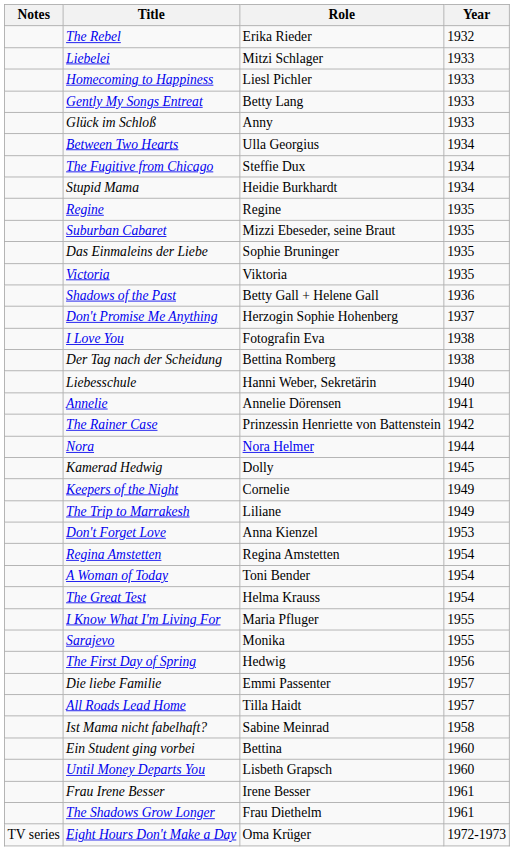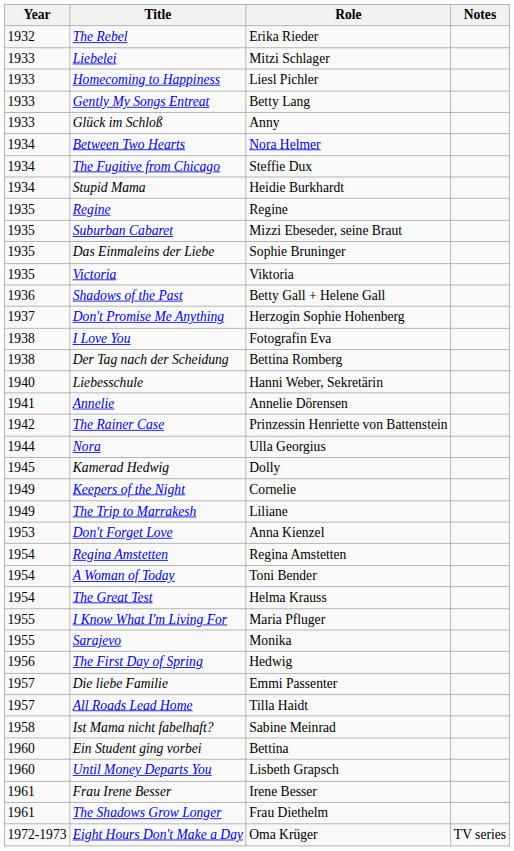 <table class="wikitable">
 <tr>
-<th>Notes</th>
+<th>Year</th>
 <th>Title</th>
 <th>Role</th>
-<th>Year</th>
+<th>Notes</th>
 </tr>
 <tr>
-<td></td>
+<td>1932</td>
 <td><em><a href='#'>The Rebel</a></em></td>
 <td>Erika Rieder</td>
-<td>1932</td>
+<td></td>
 </tr>
 <tr>
-<td></td>
+<td>1933</td>
 <td><em><a href='#'>Liebelei</a></em></td>
 <td>Mitzi Schlager</td>
-<td>1933</td>
+<td></td>
 </tr>
 <tr>
-<td></td>
+<td>1933</td>
 <td><em><a href='#'>Homecoming to Happiness</a></em></td>
 <td>Liesl Pichler</td>
-<td>1933</td>
+<td></td>
 </tr>
 <tr>
-<td></td>
+<td>1933</td>
 <td><em><a href='#'>Gently My Songs Entreat</a></em></td>
 <td>Betty Lang</td>
-<td>1933</td>
+<td></td>
 </tr>
 <tr>
-<td></td>
+<td>1933</td>
 <td><em>Glück im Schloß</em></td>
 <td>Anny</td>
-<td>1933</td>
+<td></td>
 </tr>
 <tr>
+<td>1934</td>
+<td><em><a href='#'>Between Two Hearts</a></em></td>
+<td><a href='#'>Nora Helmer</a></td>
 <td></td>
-<td><em><a href='#'>Between Two Hearts</a></em></td>
-<td>Ulla Georgius</td>
-<td>1934</td>
 </tr>
 <tr>
-<td></td>
+<td>1934</td>
 <td><em><a href='#'>The Fugitive from Chicago</a></em></td>
 <td>Steffie Dux</td>
-<td>1934</td>
+<td></td>
 </tr>
 <tr>
-<td></td>
+<td>1934</td>
 <td><em>Stupid Mama</em></td>
 <td>Heidie Burkhardt</td>
-<td>1934</td>
+<td></td>
 </tr>
 <tr>
-<td></td>
+<td>1935</td>
 <td><em><a href='#'>Regine</a></em></td>
 <td>Regine</td>
-<td>1935</td>
+<td></td>
 </tr>
 <tr>
-<td></td>
+<td>1935</td>
 <td><em><a href='#'>Suburban Cabaret</a></em></td>
 <td>Mizzi Ebeseder, seine Braut</td>
-<td>1935</td>
+<td></td>
 </tr>
 <tr>
-<td></td>
+<td>1935</td>
 <td><em>Das Einmaleins der Liebe</em></td>
 <td>Sophie Bruninger</td>
-<td>1935</td>
+<td></td>
 </tr>
 <tr>
-<td></td>
+<td>1935</td>
 <td><em><a href='#'>Victoria</a></em></td>
 <td>Viktoria</td>
-<td>1935</td>
+<td></td>
 </tr>
 <tr>
-<td></td>
+<td>1936</td>
 <td><em><a href='#'>Shadows of the Past</a></em></td>
 <td>Betty Gall + Helene Gall</td>
-<td>1936</td>
+<td></td>
 </tr>
 <tr>
-<td></td>
+<td>1937</td>
 <td><em><a href='#'>Don't Promise Me Anything</a></em></td>
 <td>Herzogin Sophie Hohenberg</td>
-<td>1937</td>
+<td></td>
 </tr>
 <tr>
-<td></td>
+<td>1938</td>
 <td><em><a href='#'>I Love You</a></em></td>
 <td>Fotografin Eva</td>
-<td>1938</td>
+<td></td>
 </tr>
 <tr>
-<td></td>
+<td>1938</td>
 <td><em>Der Tag nach der Scheidung</em></td>
 <td>Bettina Romberg</td>
-<td>1938</td>
+<td></td>
 </tr>
 <tr>
-<td></td>
+<td>1940</td>
 <td><em>Liebesschule</em></td>
 <td>Hanni Weber, Sekretärin</td>
-<td>1940</td>
+<td></td>
 </tr>
 <tr>
-<td></td>
+<td>1941</td>
 <td><em><a href='#'>Annelie</a></em></td>
 <td>Annelie Dörensen</td>
-<td>1941</td>
+<td></td>
 </tr>
 <tr>
-<td></td>
+<td>1942</td>
 <td><em><a href='#'>The Rainer Case</a></em></td>
 <td>Prinzessin Henriette von Battenstein</td>
-<td>1942</td>
+<td></td>
 </tr>
 <tr>
+<td>1944</td>
+<td><em><a href='#'>Nora</a></em></td>
+<td>Ulla Georgius</td>
 <td></td>
-<td><em><a href='#'>Nora</a></em></td>
-<td><a href='#'>Nora Helmer</a></td>
-<td>1944</td>
 </tr>
 <tr>
-<td></td>
+<td>1945</td>
 <td><em>Kamerad Hedwig</em></td>
 <td>Dolly</td>
-<td>1945</td>
+<td></td>
 </tr>
 <tr>
-<td></td>
+<td>1949</td>
 <td><em><a href='#'>Keepers of the Night</a></em></td>
 <td>Cornelie</td>
-<td>1949</td>
+<td></td>
 </tr>
 <tr>
-<td></td>
+<td>1949</td>
 <td><em><a href='#'>The Trip to Marrakesh</a></em></td>
 <td>Liliane</td>
-<td>1949</td>
+<td></td>
 </tr>
 <tr>
-<td></td>
+<td>1953</td>
 <td><em><a href='#'>Don't Forget Love</a></em></td>
 <td>Anna Kienzel</td>
-<td>1953</td>
+<td></td>
 </tr>
 <tr>
-<td></td>
+<td>1954</td>
 <td><em><a href='#'>Regina Amstetten</a></em></td>
 <td>Regina Amstetten</td>
-<td>1954</td>
+<td></td>
 </tr>
 <tr>
-<td></td>
+<td>1954</td>
 <td><em><a href='#'>A Woman of Today</a></em></td>
 <td>Toni Bender</td>
-<td>1954</td>
+<td></td>
 </tr>
 <tr>
-<td></td>
+<td>1954</td>
 <td><em><a href='#'>The Great Test</a></em></td>
 <td>Helma Krauss</td>
-<td>1954</td>
+<td></td>
 </tr>
 <tr>
-<td></td>
+<td>1955</td>
 <td><em><a href='#'>I Know What I'm Living For</a></em></td>
 <td>Maria Pfluger</td>
-<td>1955</td>
+<td></td>
 </tr>
 <tr>
-<td></td>
+<td>1955</td>
 <td><em><a href='#'>Sarajevo</a></em></td>
 <td>Monika</td>
-<td>1955</td>
+<td></td>
 </tr>
 <tr>
-<td></td>
+<td>1956</td>
 <td><em><a href='#'>The First Day of Spring</a></em></td>
 <td>Hedwig</td>
-<td>1956</td>
+<td></td>
 </tr>
 <tr>
-<td></td>
+<td>1957</td>
 <td><em>Die liebe Familie</em></td>
 <td>Emmi Passenter</td>
-<td>1957</td>
+<td></td>
 </tr>
 <tr>
-<td></td>
+<td>1957</td>
 <td><em><a href='#'>All Roads Lead Home</a></em></td>
 <td>Tilla Haidt</td>
-<td>1957</td>
+<td></td>
 </tr>
 <tr>
-<td></td>
+<td>1958</td>
 <td><em>Ist Mama nicht fabelhaft?</em></td>
 <td>Sabine Meinrad</td>
-<td>1958</td>
+<td></td>
 </tr>
 <tr>
-<td></td>
+<td>1960</td>
 <td><em>Ein Student ging vorbei</em></td>
 <td>Bettina</td>
-<td>1960</td>
+<td></td>
 </tr>
 <tr>
-<td></td>
+<td>1960</td>
 <td><em><a href='#'>Until Money Departs You</a></em></td>
 <td>Lisbeth Grapsch</td>
-<td>1960</td>
+<td></td>
 </tr>
 <tr>
-<td></td>
+<td>1961</td>
 <td><em>Frau Irene Besser</em></td>
 <td>Irene Besser</td>
-<td>1961</td>
+<td></td>
 </tr>
 <tr>
-<td></td>
+<td>1961</td>
 <td><em><a href='#'>The Shadows Grow Longer</a></em></td>
 <td>Frau Diethelm</td>
-<td>1961</td>
+<td></td>
 </tr>
 <tr>
-<td>TV series</td>
+<td>1972-1973</td>
 <td><em><a href='#'>Eight Hours Don't Make a Day</a></em></td>
 <td>Oma Krüger</td>
-<td>1972-1973</td>
+<td>TV series</td>
 </tr>
 </table>
